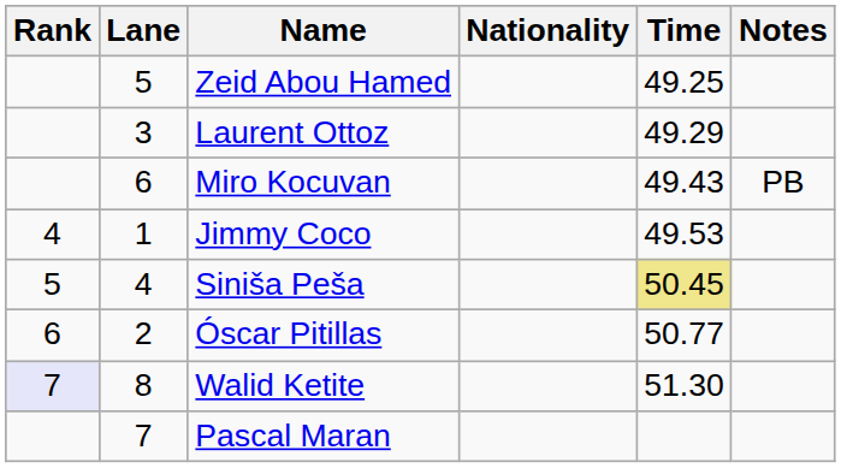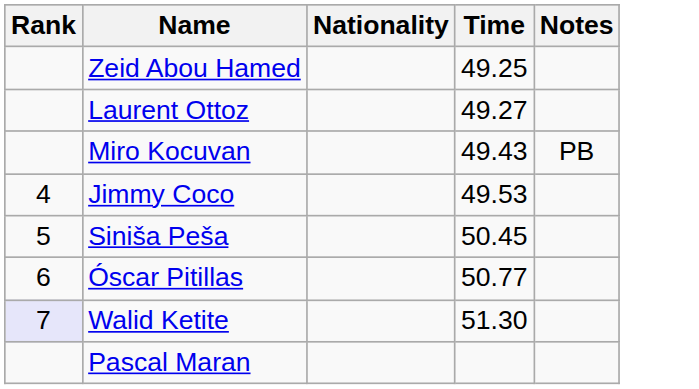 <table class="wikitable sortable" style="text-align:center">
 <tr>
 <th>Rank</th>
-<th>Lane</th>
 <th>Name</th>
 <th>Nationality</th>
 <th>Time</th>
 <th>Notes</th>
 </tr>
 <tr>
 <td></td>
-<td>5</td>
 <td align=left><a href='#'>Zeid Abou Hamed</a></td>
 <td align=left></td>
 <td>49.25</td>
 <td></td>
 </tr>
 <tr>
 <td></td>
-<td>3</td>
 <td align=left><a href='#'>Laurent Ottoz</a></td>
 <td align=left></td>
-<td>49.29</td>
+<td>49.27</td>
 <td></td>
 </tr>
 <tr>
 <td></td>
-<td>6</td>
 <td align=left><a href='#'>Miro Kocuvan</a></td>
 <td align=left></td>
 <td>49.43</td>
 <td>PB</td>
 </tr>
 <tr>
 <td>4</td>
-<td>1</td>
 <td align=left><a href='#'>Jimmy Coco</a></td>
 <td align=left></td>
 <td>49.53</td>
 <td></td>
 </tr>
 <tr>
 <td>5</td>
-<td>4</td>
 <td align=left><a href='#'>Siniša Peša</a></td>
 <td align=left></td>
-<td style="background: khaki;">50.45</td>
+<td>50.45</td>
 <td></td>
 </tr>
 <tr>
 <td>6</td>
-<td>2</td>
 <td align=left><a href='#'>Óscar Pitillas</a></td>
 <td align=left></td>
 <td>50.77</td>
 <td></td>
 </tr>
 <tr>
 <td style="background: lavender;">7</td>
-<td>8</td>
 <td align=left><a href='#'>Walid Ketite</a></td>
 <td align=left></td>
 <td>51.30</td>
 <td></td>
 </tr>
 <tr>
 <td></td>
-<td>7</td>
 <td align=left><a href='#'>Pascal Maran</a></td>
 <td align=left></td>
 <td></td>
 <td></td>
 </tr>
 </table>
